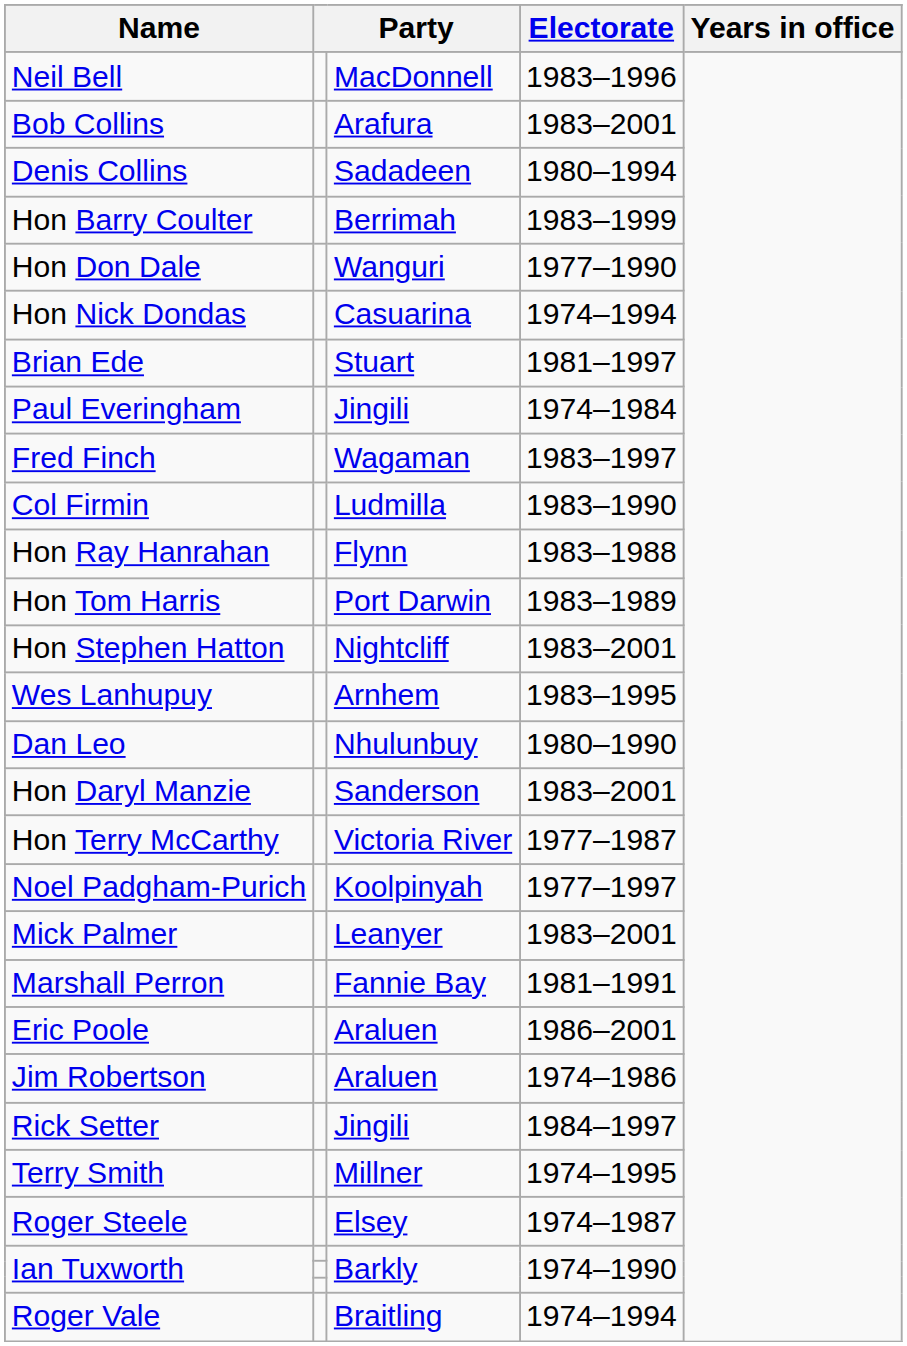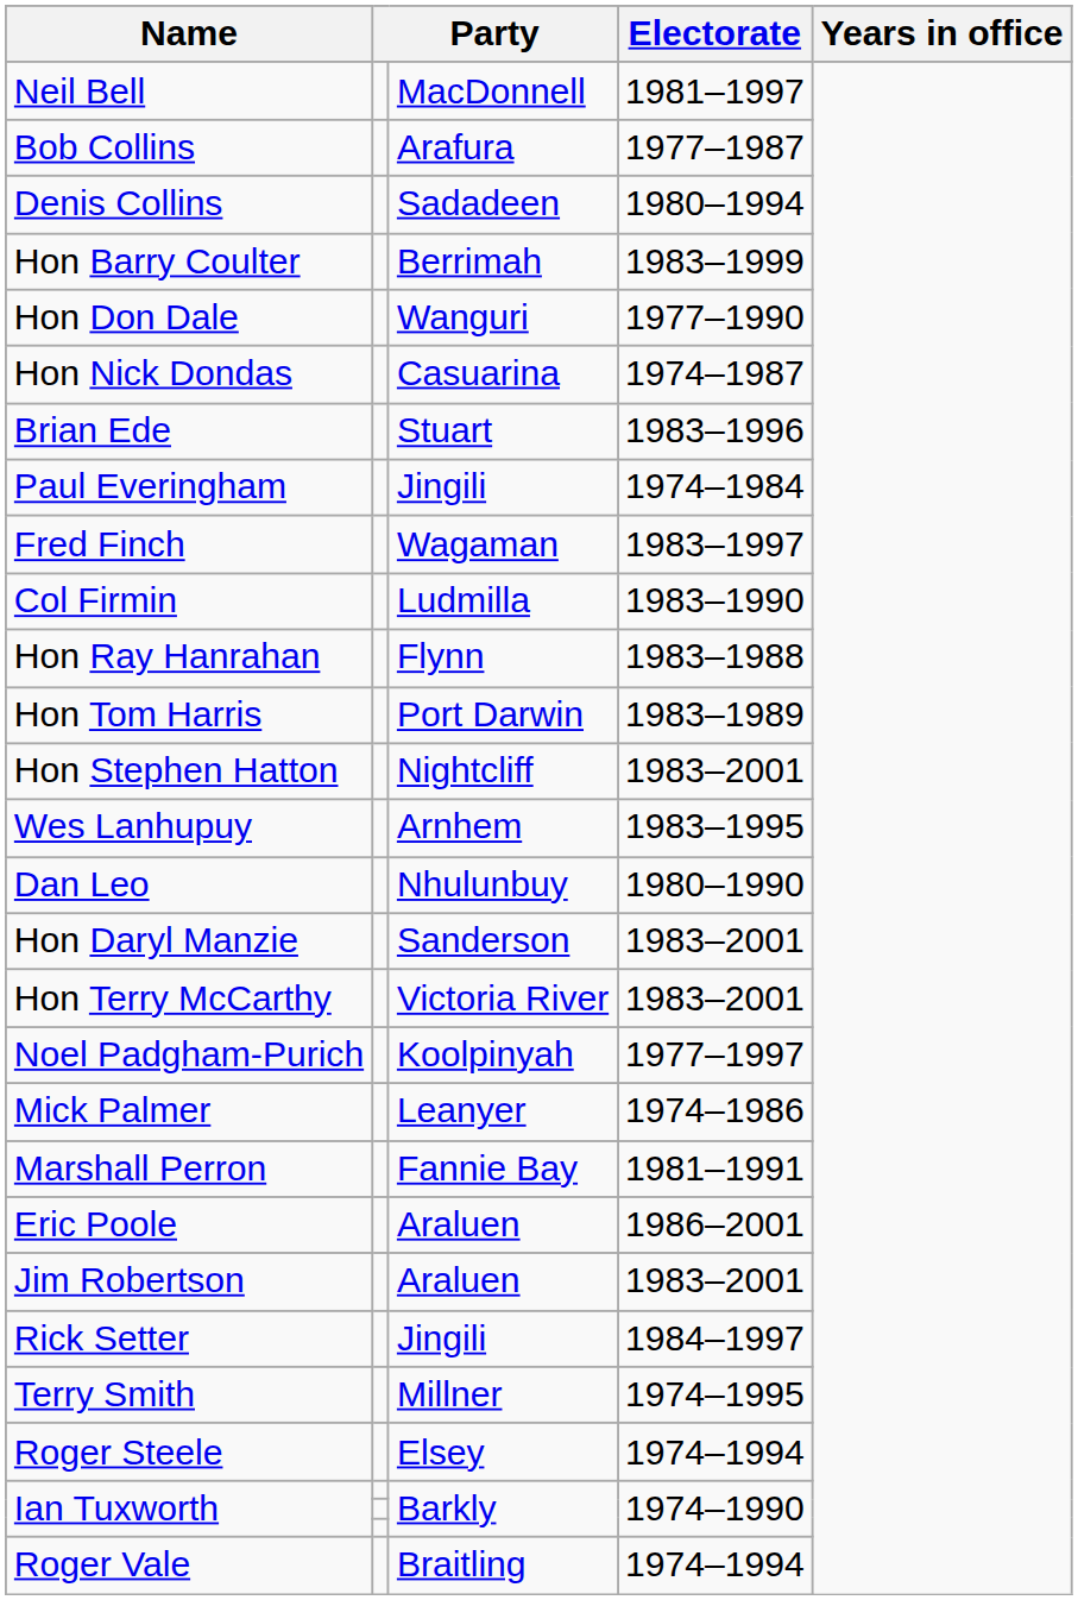 <table class="wikitable sortable">
 <tr>
 <th>Name</th>
 <th colspan=2>Party</th>
 <th><a href='#'>Electorate</a></th>
 <th>Years in office</th>
 </tr>
 <tr>
 <td><a href='#'>Neil Bell</a></td>
 <td></td>
 <td><a href='#'>MacDonnell</a></td>
-<td>1983–1996</td>
+<td>1981–1997</td>
 </tr>
 <tr>
 <td><a href='#'>Bob Collins</a></td>
 <td></td>
 <td><a href='#'>Arafura</a></td>
-<td>1983–2001</td>
+<td>1977–1987</td>
 </tr>
 <tr>
 <td><a href='#'>Denis Collins</a></td>
 <td></td>
 <td><a href='#'>Sadadeen</a></td>
 <td>1980–1994</td>
 </tr>
 <tr>
 <td>Hon <a href='#'>Barry Coulter</a></td>
 <td></td>
 <td><a href='#'>Berrimah</a></td>
 <td>1983–1999</td>
 </tr>
 <tr>
 <td>Hon <a href='#'>Don Dale</a></td>
 <td></td>
 <td><a href='#'>Wanguri</a></td>
 <td>1977–1990</td>
 </tr>
 <tr>
 <td>Hon <a href='#'>Nick Dondas</a></td>
 <td></td>
 <td><a href='#'>Casuarina</a></td>
-<td>1974–1994</td>
+<td>1974–1987</td>
 </tr>
 <tr>
 <td><a href='#'>Brian Ede</a></td>
 <td></td>
 <td><a href='#'>Stuart</a></td>
-<td>1981–1997</td>
+<td>1983–1996</td>
 </tr>
 <tr>
 <td><a href='#'>Paul Everingham</a> </td>
 <td></td>
 <td><a href='#'>Jingili</a></td>
 <td>1974–1984</td>
 </tr>
 <tr>
 <td><a href='#'>Fred Finch</a></td>
 <td></td>
 <td><a href='#'>Wagaman</a></td>
 <td>1983–1997</td>
 </tr>
 <tr>
 <td><a href='#'>Col Firmin</a></td>
 <td></td>
 <td><a href='#'>Ludmilla</a></td>
 <td>1983–1990</td>
 </tr>
 <tr>
 <td>Hon <a href='#'>Ray Hanrahan</a></td>
 <td></td>
 <td><a href='#'>Flynn</a></td>
 <td>1983–1988</td>
 </tr>
 <tr>
 <td>Hon <a href='#'>Tom Harris</a></td>
 <td></td>
 <td><a href='#'>Port Darwin</a></td>
 <td>1983–1989</td>
 </tr>
 <tr>
 <td>Hon <a href='#'>Stephen Hatton</a></td>
 <td></td>
 <td><a href='#'>Nightcliff</a></td>
 <td>1983–2001</td>
 </tr>
 <tr>
 <td><a href='#'>Wes Lanhupuy</a></td>
 <td></td>
 <td><a href='#'>Arnhem</a></td>
 <td>1983–1995</td>
 </tr>
 <tr>
 <td><a href='#'>Dan Leo</a></td>
 <td></td>
 <td><a href='#'>Nhulunbuy</a></td>
 <td>1980–1990</td>
 </tr>
 <tr>
 <td>Hon <a href='#'>Daryl Manzie</a></td>
 <td></td>
 <td><a href='#'>Sanderson</a></td>
 <td>1983–2001</td>
 </tr>
 <tr>
 <td>Hon <a href='#'>Terry McCarthy</a></td>
 <td></td>
 <td><a href='#'>Victoria River</a></td>
-<td>1977–1987</td>
+<td>1983–2001</td>
 </tr>
 <tr>
 <td><a href='#'>Noel Padgham-Purich</a></td>
 <td></td>
 <td><a href='#'>Koolpinyah</a></td>
 <td>1977–1997</td>
 </tr>
 <tr>
 <td><a href='#'>Mick Palmer</a></td>
 <td></td>
 <td><a href='#'>Leanyer</a></td>
-<td>1983–2001</td>
+<td>1974–1986</td>
 </tr>
 <tr>
 <td><a href='#'>Marshall Perron</a></td>
 <td></td>
 <td><a href='#'>Fannie Bay</a></td>
 <td>1981–1991</td>
 </tr>
 <tr>
 <td><a href='#'>Eric Poole</a> </td>
 <td></td>
 <td><a href='#'>Araluen</a></td>
 <td>1986–2001</td>
 </tr>
 <tr>
 <td><a href='#'>Jim Robertson</a> </td>
 <td></td>
 <td><a href='#'>Araluen</a></td>
-<td>1974–1986</td>
+<td>1983–2001</td>
 </tr>
 <tr>
 <td><a href='#'>Rick Setter</a> </td>
 <td></td>
 <td><a href='#'>Jingili</a></td>
 <td>1984–1997</td>
 </tr>
 <tr>
 <td><a href='#'>Terry Smith</a></td>
 <td></td>
 <td><a href='#'>Millner</a></td>
 <td>1974–1995</td>
 </tr>
 <tr>
 <td><a href='#'>Roger Steele</a></td>
 <td></td>
 <td><a href='#'>Elsey</a></td>
-<td>1974–1987</td>
+<td>1974–1994</td>
 </tr>
 <tr>
 <td rowspan=3><a href='#'>Ian Tuxworth</a></td>
 <td> </td>
 <td rowspan=3><a href='#'>Barkly</a></td>
 <td rowspan=3>1974–1990</td>
 </tr>
 <tr>
 <td></td>
 </tr>
 <tr>
 <td></td>
 </tr>
 <tr>
 <td><a href='#'>Roger Vale</a></td>
 <td></td>
 <td><a href='#'>Braitling</a></td>
 <td>1974–1994</td>
 </tr>
 <tr>
 </tr>
 </table>
